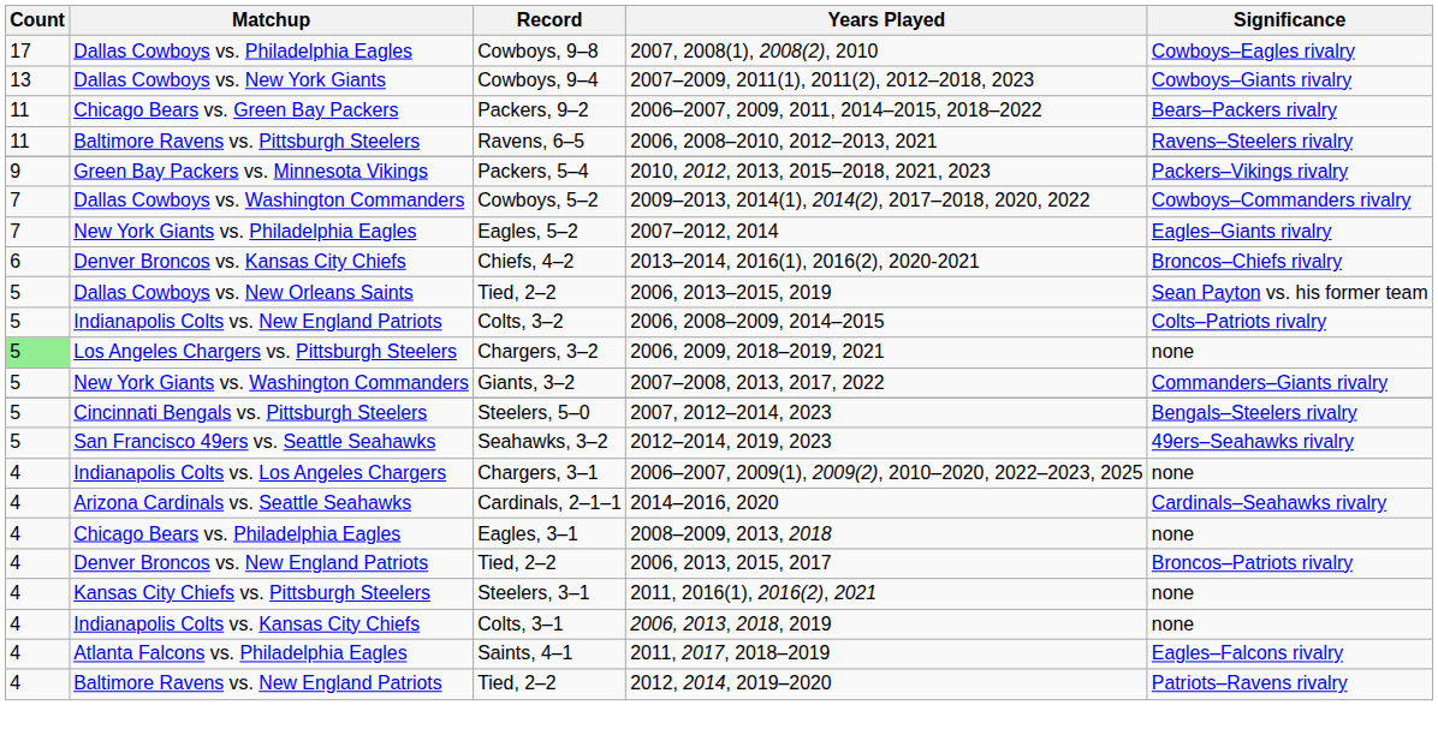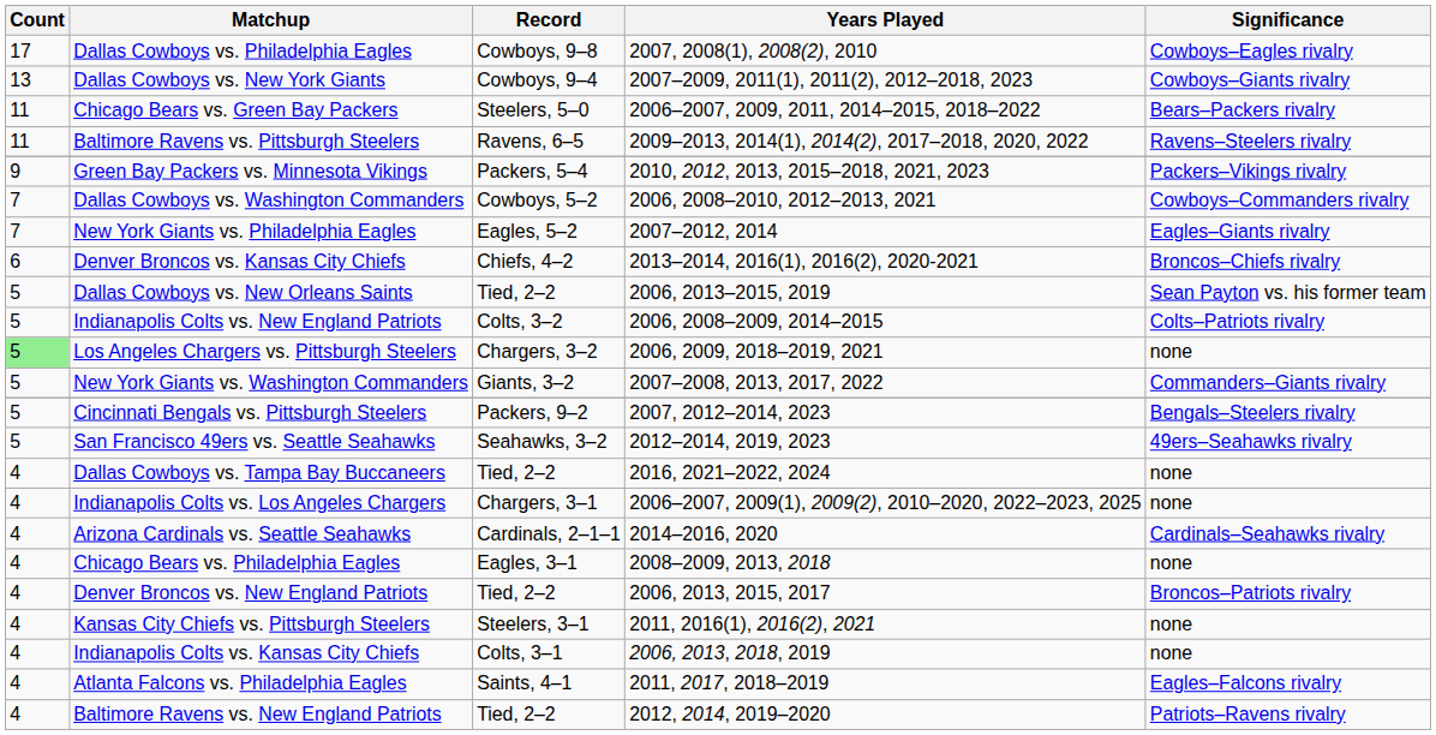 <table class="wikitable">
 <tr>
 <th>Count</th>
 <th>Matchup</th>
 <th>Record</th>
 <th>Years Played</th>
 <th>Significance</th>
 </tr>
 <tr>
 <td>17</td>
 <td><a href='#'>Dallas Cowboys</a> vs. <a href='#'>Philadelphia Eagles</a></td>
 <td>Cowboys, 9–8</td>
 <td>2007, 2008(1), <em>2008(2)</em>, 2010</td>
 <td><a href='#'>Cowboys–Eagles rivalry</a></td>
 </tr>
 <tr>
 <td>13</td>
 <td><a href='#'>Dallas Cowboys</a> vs. <a href='#'>New York Giants</a></td>
 <td>Cowboys, 9–4</td>
 <td>2007–2009, 2011(1), 2011(2), 2012–2018, 2023</td>
 <td><a href='#'>Cowboys–Giants rivalry</a></td>
 </tr>
 <tr>
 <td>11</td>
 <td><a href='#'>Chicago Bears</a> vs. <a href='#'>Green Bay Packers</a></td>
-<td>Packers, 9–2</td>
+<td>Steelers, 5–0</td>
 <td>2006–2007, 2009, 2011, 2014–2015, 2018–2022</td>
 <td><a href='#'>Bears–Packers rivalry</a></td>
 </tr>
 <tr>
 <td>11</td>
 <td><a href='#'>Baltimore Ravens</a> vs. <a href='#'>Pittsburgh Steelers</a></td>
 <td>Ravens, 6–5</td>
-<td>2006, 2008–2010, 2012–2013, 2021</td>
+<td>2009–2013, 2014(1), <em>2014(2)</em>, 2017–2018, 2020, 2022</td>
 <td><a href='#'>Ravens–Steelers rivalry</a></td>
 </tr>
 <tr>
 </tr>
 <tr>
 <td>9</td>
 <td><a href='#'>Green Bay Packers</a> vs. <a href='#'>Minnesota Vikings</a></td>
 <td>Packers, 5–4</td>
 <td>2010, <em>2012</em>, 2013, 2015–2018, 2021, 2023</td>
 <td><a href='#'>Packers–Vikings rivalry</a></td>
 </tr>
 <tr>
 <td>7</td>
 <td><a href='#'>Dallas Cowboys</a> vs. <a href='#'>Washington Commanders</a></td>
 <td>Cowboys, 5–2</td>
-<td>2009–2013, 2014(1), <em>2014(2)</em>, 2017–2018, 2020, 2022</td>
+<td>2006, 2008–2010, 2012–2013, 2021</td>
 <td><a href='#'>Cowboys–Commanders rivalry</a></td>
 </tr>
 <tr>
 <td>7</td>
 <td><a href='#'>New York Giants</a> vs. <a href='#'>Philadelphia Eagles</a></td>
 <td>Eagles, 5–2</td>
 <td>2007–2012, 2014</td>
 <td><a href='#'>Eagles–Giants rivalry</a></td>
 </tr>
 <tr>
 <td>6</td>
 <td><a href='#'>Denver Broncos</a> vs. <a href='#'>Kansas City Chiefs</a></td>
 <td>Chiefs, 4–2</td>
 <td>2013–2014, 2016(1), 2016(2), 2020-2021</td>
 <td><a href='#'>Broncos–Chiefs rivalry</a></td>
 </tr>
 <tr>
 <td>5</td>
 <td><a href='#'>Dallas Cowboys</a> vs. <a href='#'>New Orleans Saints</a></td>
 <td>Tied, 2–2</td>
 <td>2006, 2013–2015, 2019</td>
 <td><a href='#'>Sean Payton</a> vs. his former team</td>
 </tr>
 <tr>
 <td>5</td>
 <td><a href='#'>Indianapolis Colts</a> vs. <a href='#'>New England Patriots</a></td>
 <td>Colts, 3–2</td>
 <td>2006, 2008–2009, 2014–2015</td>
 <td><a href='#'>Colts–Patriots rivalry</a></td>
 </tr>
 <tr>
 <td style="background: lightgreen;">5</td>
 <td><a href='#'>Los Angeles Chargers</a> vs. <a href='#'>Pittsburgh Steelers</a></td>
 <td>Chargers, 3–2</td>
 <td>2006, 2009, 2018–2019, 2021</td>
 <td>none</td>
 </tr>
 <tr>
 <td>5</td>
 <td><a href='#'>New York Giants</a> vs. <a href='#'>Washington Commanders</a></td>
 <td>Giants, 3–2</td>
 <td>2007–2008, 2013, 2017, 2022</td>
 <td><a href='#'>Commanders–Giants rivalry</a></td>
 </tr>
 <tr>
 </tr>
 <tr>
 <td>5</td>
 <td><a href='#'>Cincinnati Bengals</a> vs. <a href='#'>Pittsburgh Steelers</a></td>
-<td>Steelers, 5–0</td>
+<td>Packers, 9–2</td>
 <td>2007, 2012–2014, 2023</td>
 <td><a href='#'>Bengals–Steelers rivalry</a></td>
 </tr>
 <tr>
 <td>5</td>
 <td><a href='#'>San Francisco 49ers</a> vs. <a href='#'>Seattle Seahawks</a></td>
 <td>Seahawks, 3–2</td>
 <td>2012–2014, 2019, 2023</td>
 <td><a href='#'>49ers–Seahawks rivalry</a></td>
+</tr>
+<tr>
+<td>4</td>
+<td><a href='#'>Dallas Cowboys</a> vs. <a href='#'>Tampa Bay Buccaneers</a></td>
+<td>Tied, 2–2</td>
+<td>2016, 2021–2022, 2024</td>
+<td>none</td>
 </tr>
 <tr>
 <td>4</td>
 <td><a href='#'>Indianapolis Colts</a> vs. <a href='#'>Los Angeles Chargers</a></td>
 <td>Chargers, 3–1</td>
 <td>2006–2007, 2009(1), <em>2009(2)</em>, 2010–2020, 2022–2023, 2025</td>
 <td>none</td>
 </tr>
 <tr>
 <td>4</td>
 <td><a href='#'>Arizona Cardinals</a> vs. <a href='#'>Seattle Seahawks</a></td>
 <td>Cardinals, 2–1–1</td>
 <td>2014–2016, 2020</td>
 <td><a href='#'>Cardinals–Seahawks rivalry</a></td>
 </tr>
 <tr>
 <td>4</td>
 <td><a href='#'>Chicago Bears</a> vs. <a href='#'>Philadelphia Eagles</a></td>
 <td>Eagles, 3–1</td>
 <td>2008–2009, 2013, <em>2018</em></td>
 <td>none</td>
 </tr>
 <tr>
 <td>4</td>
 <td><a href='#'>Denver Broncos</a> vs. <a href='#'>New England Patriots</a></td>
 <td>Tied, 2–2</td>
 <td>2006, 2013, 2015, 2017</td>
 <td><a href='#'>Broncos–Patriots rivalry</a></td>
 </tr>
 <tr>
 <td>4</td>
 <td><a href='#'>Kansas City Chiefs</a> vs. <a href='#'>Pittsburgh Steelers</a></td>
 <td>Steelers, 3–1</td>
 <td>2011, 2016(1), <em>2016(2)</em>, <em>2021</em></td>
 <td>none</td>
 </tr>
 <tr>
 <td>4</td>
 <td><a href='#'>Indianapolis Colts</a> vs. <a href='#'>Kansas City Chiefs</a></td>
 <td>Colts, 3–1</td>
 <td><em>2006,</em> <em>2013</em>, <em>2018</em>, 2019</td>
 <td>none</td>
 </tr>
 <tr>
 <td>4</td>
 <td><a href='#'>Atlanta Falcons</a> vs. <a href='#'>Philadelphia Eagles</a></td>
 <td>Saints, 4–1</td>
 <td>2011, <em>2017</em>, 2018–2019</td>
 <td><a href='#'>Eagles–Falcons rivalry</a></td>
 </tr>
 <tr>
 <td>4</td>
 <td><a href='#'>Baltimore Ravens</a> vs. <a href='#'>New England Patriots</a></td>
 <td>Tied, 2–2</td>
 <td>2012, <em>2014</em>, 2019–2020</td>
 <td><a href='#'>Patriots–Ravens rivalry</a></td>
 </tr>
 </table>
